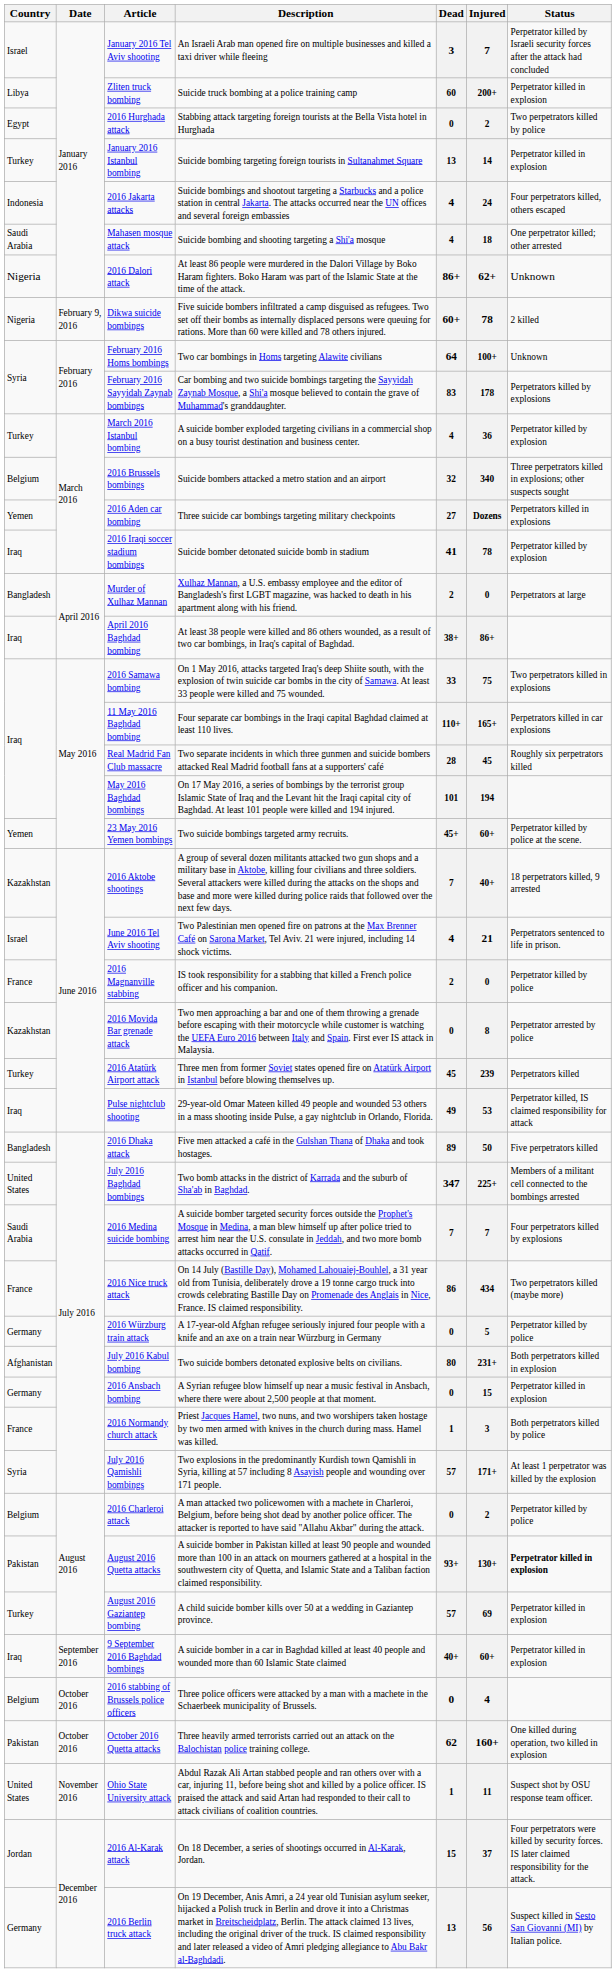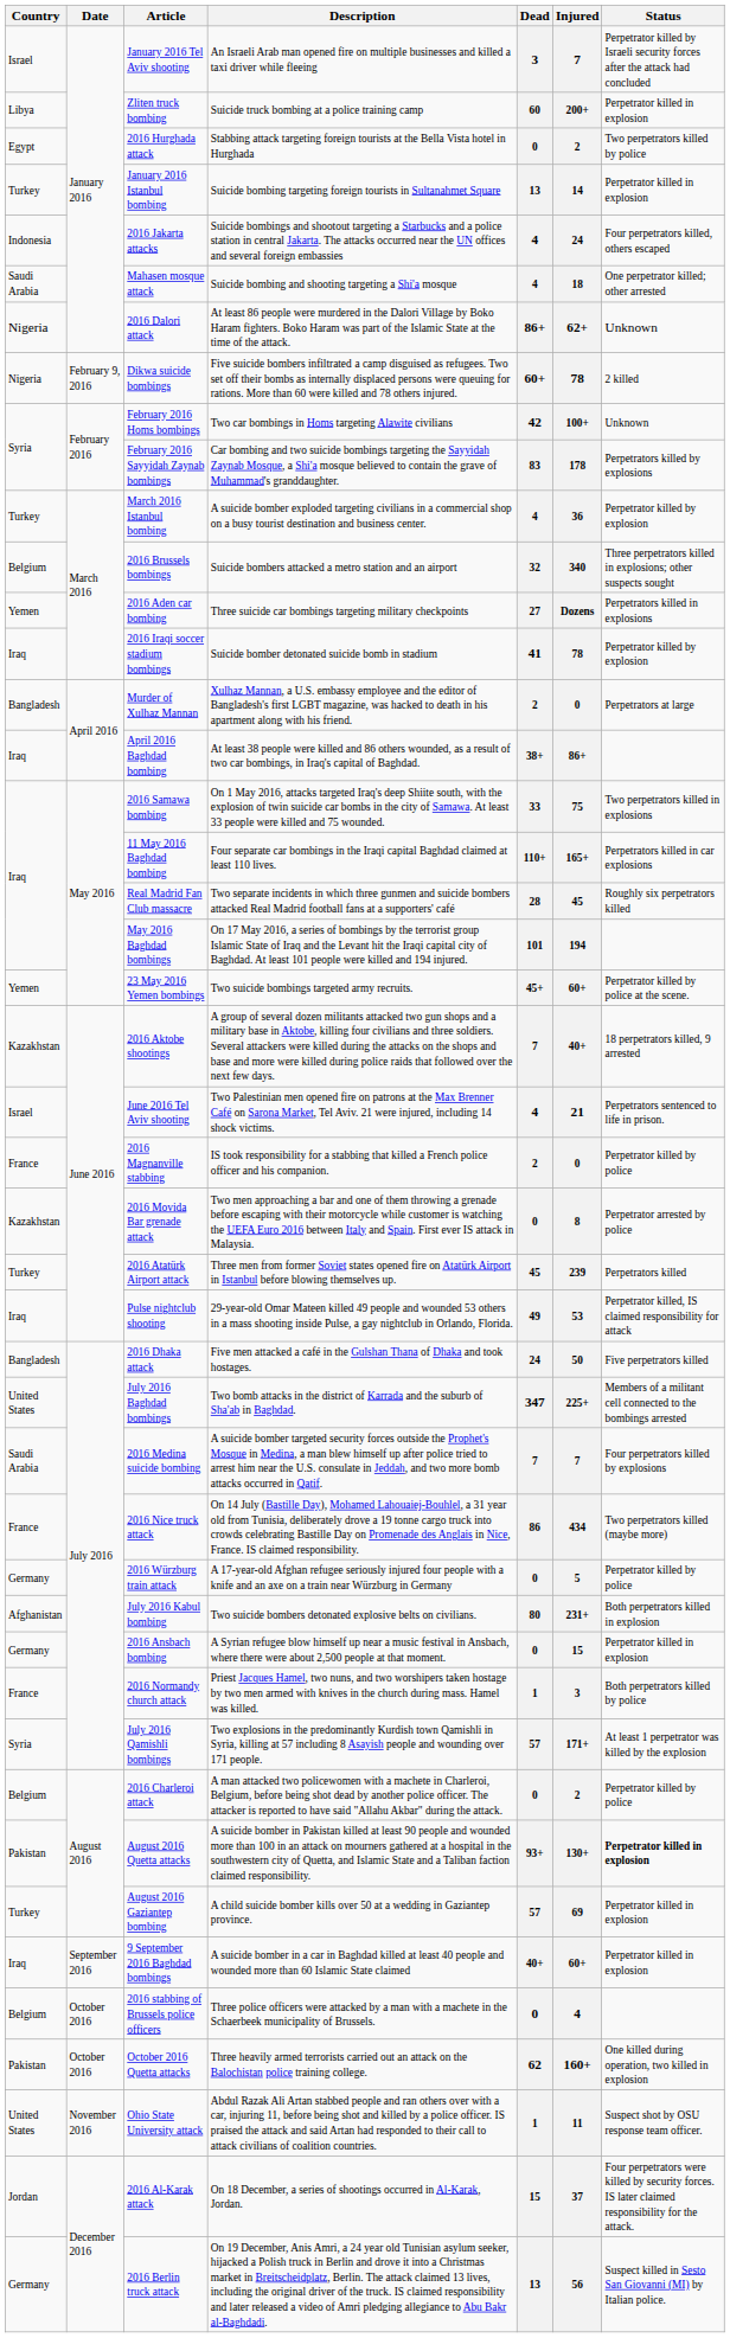 <table class="wikitable sortable">
 <tr>
 <th>Country</th>
 <th>Date</th>
 <th>Article</th>
 <th>Description</th>
 <th>Dead</th>
 <th>Injured</th>
 <th>Status</th>
 </tr>
 <tr>
 <td><small>Israel</small></td>
 <td rowspan="7"><small>January 2016</small></td>
 <td><a href='#'><small>January 2016 Tel Aviv shooting</small></a></td>
 <td><small>An Israeli Arab man opened fire on multiple businesses and killed a taxi driver while fleeing</small></td>
 <th>3</th>
 <th>7</th>
 <td><small>Perpetrator killed by Israeli security forces after the attack had concluded</small></td>
 </tr>
 <tr>
 <td><small>Libya</small></td>
 <td><a href='#'><small>Zliten truck bombing</small></a></td>
 <td><small>Suicide truck bombing at a police training camp</small></td>
 <th><small>60</small></th>
 <th><small>200+</small></th>
 <td><small>Perpetrator killed in explosion</small></td>
 </tr>
 <tr>
 <td><small>Egypt</small></td>
 <td><a href='#'><small>2016 Hurghada attack</small></a></td>
 <td><small>Stabbing attack targeting foreign tourists at the Bella Vista hotel in Hurghada</small></td>
 <th><small>0</small></th>
 <th><small>2</small></th>
 <td><small>Two perpetrators killed by police</small></td>
 </tr>
 <tr>
 <td><small>Turkey</small></td>
 <td><a href='#'><small>January 2016 Istanbul bombing</small></a></td>
 <td><small>Suicide bombing targeting foreign tourists in <a href='#'>Sultanahmet Square</a></small></td>
 <th><small>13</small></th>
 <th><small>14</small></th>
 <td><small>Perpetrator killed in explosion</small></td>
 </tr>
 <tr>
 <td><small>Indonesia</small></td>
 <td><a href='#'><small>2016 Jakarta attacks</small></a></td>
 <td><small>Suicide bombings and shootout targeting a <a href='#'>Starbucks</a> and a police station in central <a href='#'>Jakarta</a>. The attacks occurred near the <a href='#'>UN</a> offices and several foreign embassies</small></td>
 <th>4</th>
 <th><small>24</small></th>
 <td><small>Four perpetrators killed, others escaped</small></td>
 </tr>
 <tr>
 <td><small>Saudi Arabia</small></td>
 <td><a href='#'><small>Mahasen mosque attack</small></a></td>
 <td><small>Suicide bombing and shooting targeting a <a href='#'>Shi'a</a> mosque</small></td>
 <th><small>4</small></th>
 <th><small>18</small></th>
 <td><small>One perpetrator killed; other arrested</small></td>
 </tr>
 <tr>
 <td>Nigeria</td>
 <td><a href='#'><small>2016 Dalori attack</small></a></td>
 <td><small>At least 86 people were murdered in the Dalori Village by Boko Haram fighters. Boko Haram was part of the Islamic State at the time of the attack.</small></td>
 <th>86+</th>
 <th>62+</th>
 <td>Unknown</td>
 </tr>
 <tr>
 <td><small>Nigeria</small></td>
 <td><small>February 9, 2016</small></td>
 <td><a href='#'><small>Dikwa suicide bombings</small></a></td>
 <td><small>Five suicide bombers infiltrated</small> <small>a camp disguised as refugees. Two set off their bombs as internally displaced persons were queuing for rations. More than 60 were killed and 78 others injured.</small></td>
 <th>60+</th>
 <th>78</th>
 <td><small>2 killed</small></td>
 </tr>
 <tr>
 <td rowspan="2"><small>Syria</small></td>
 <td rowspan="2"><small>February 2016</small></td>
 <td><a href='#'><small>February 2016 Homs bombings</small></a></td>
 <td><small>Two car bombings in <a href='#'>Homs</a> targeting <a href='#'>Alawite</a> civilians</small></td>
-<th>64</th>
+<th>42</th>
 <th><small>100+</small></th>
 <td><small>Unknown</small></td>
 </tr>
 <tr>
 <td><a href='#'><small>February 2016 Sayyidah Zaynab bombings</small></a></td>
 <td><small>Car bombing and two suicide bombings targeting the <a href='#'>Sayyidah Zaynab Mosque</a>, a <a href='#'>Shi'a</a> mosque believed to contain the grave of <a href='#'>Muhammad</a>'s granddaughter.</small></td>
 <th><small>83</small></th>
 <th><small>178</small></th>
 <td><small>Perpetrators killed by explosions</small></td>
 </tr>
 <tr>
 <td><small>Turkey</small></td>
 <td rowspan="4"><small>March 2016</small></td>
 <td><a href='#'><small>March 2016 Istanbul bombing</small></a></td>
 <td><small>A suicide bomber exploded targeting civilians in a commercial shop on a busy tourist destination and business center.</small></td>
 <th><small>4</small></th>
 <th><small>36</small></th>
 <td><small>Perpetrator killed by explosion</small></td>
 </tr>
 <tr>
 <td><small>Belgium</small></td>
 <td><a href='#'><small>2016 Brussels bombings</small></a></td>
 <td><small>Suicide bombers attacked a metro station and an airport</small></td>
 <th><small>32</small></th>
 <th><small>340</small></th>
 <td><small>Three perpetrators killed in explosions; other suspects sought</small></td>
 </tr>
 <tr>
 <td><small>Yemen</small></td>
 <td><a href='#'><small>2016 Aden car bombing</small></a></td>
 <td><small>Three suicide car bombings targeting military checkpoints</small></td>
 <th><small>27</small></th>
 <th><small>Dozens</small></th>
 <td><small>Perpetrators killed in explosions</small></td>
 </tr>
 <tr>
 <td><small>Iraq</small></td>
 <td><a href='#'><small>2016 Iraqi soccer stadium bombings</small></a></td>
 <td><small>Suicide bomber detonated suicide bomb in stadium</small></td>
 <th>41</th>
 <th><small>78</small></th>
 <td><small>Perpetrator killed by explosion</small></td>
 </tr>
 <tr>
 <td><small>Bangladesh</small></td>
 <td rowspan="2"><small>April 2016</small></td>
 <td><a href='#'><small>Murder of Xulhaz Mannan</small></a></td>
 <td><small><a href='#'>Xulhaz Mannan</a>, a U.S. embassy employee and the editor of Bangladesh's first LGBT magazine, was hacked to death in his apartment along with his friend.</small></td>
 <th><small>2</small></th>
 <th><small>0</small></th>
 <td><small>Perpetrators at large</small></td>
 </tr>
 <tr>
 <td><small>Iraq</small></td>
 <td><a href='#'><small>April 2016 Baghdad bombing</small></a></td>
 <td><small>At least 38 people were killed and 86 others wounded, as a result of two car bombings, in Iraq's capital of Baghdad. </small></td>
 <th><small>38+</small></th>
 <th><small>86+</small></th>
 <td></td>
 </tr>
 <tr>
 <td rowspan="4"><small>Iraq</small></td>
 <td rowspan="5"><small>May 2016</small></td>
 <td><a href='#'><small>2016 Samawa bombing</small></a></td>
 <td><small>On 1 May 2016, attacks targeted Iraq's deep Shiite south, with the explosion of twin suicide car bombs in the city of <a href='#'>Samawa</a>. At least 33 people were killed and 75 wounded.</small></td>
 <th><small>33</small></th>
 <th><small>75</small></th>
 <td><small>Two perpetrators killed in explosions</small></td>
 </tr>
 <tr>
 <td><a href='#'><small>11 May 2016 Baghdad bombing</small></a></td>
 <td><small>Four separate car bombings in the Iraqi capital Baghdad claimed at least 110 lives.</small></td>
 <th><small>110+</small></th>
 <th><small>165+</small></th>
 <td><small>Perpetrators killed in car explosions</small></td>
 </tr>
 <tr>
 <td><a href='#'><small>Real Madrid Fan Club massacre</small></a></td>
 <td><small>Two separate incidents in which three gunmen and suicide bombers attacked Real Madrid football fans at a supporters' café</small></td>
 <th><small>28</small></th>
 <th><small>45</small></th>
 <td><small>Roughly six perpetrators killed</small></td>
 </tr>
 <tr>
 <td><a href='#'><small>May 2016 Baghdad bombings</small></a></td>
 <td><small>On 17 May 2016, a series of bombings by the terrorist group Islamic State of Iraq and the Levant hit the Iraqi capital city of Baghdad. At least 101 people were killed and 194 injured.</small></td>
 <th><small>101</small></th>
 <th><small>194</small></th>
 <td></td>
 </tr>
 <tr>
 <td><small>Yemen</small></td>
 <td><a href='#'><small>23 May 2016 Yemen bombings</small></a></td>
 <td><small>Two suicide bombings targeted army recruits.</small></td>
 <th><small>45+</small></th>
 <th><small>60+</small></th>
 <td><small>Perpetrator killed by police at the scene.</small></td>
 </tr>
 <tr>
 <td><small>Kazakhstan</small></td>
 <td rowspan="6"><small>June 2016</small></td>
 <td><a href='#'><small>2016 Aktobe shootings</small></a></td>
 <td><small>A group of several dozen militants attacked two gun shops and a military base in <a href='#'>Aktobe</a>, killing four civilians and three soldiers. Several attackers were killed during the attacks on the shops and base and more were killed during police raids that followed over the next few days.</small></td>
 <th><small>7</small></th>
 <th><small>40+</small></th>
 <td><small>18 perpetrators killed, 9 arrested</small></td>
 </tr>
 <tr>
 <td><small>Israel</small></td>
 <td><a href='#'><small>June 2016 Tel Aviv shooting</small></a></td>
 <td><small>Two Palestinian men opened fire on patrons at the <a href='#'>Max Brenner Café</a> on <a href='#'>Sarona Market</a>, Tel Aviv. 21 were injured, including 14 shock victims.</small></td>
 <th>4</th>
 <th>21</th>
 <td><small>Perpetrators sentenced to life in prison.</small></td>
 </tr>
 <tr>
 <td><small>France</small></td>
 <td><a href='#'><small>2016 Magnanville stabbing</small></a></td>
 <td><small>IS took responsibility for a stabbing that killed a French police officer and his companion.</small></td>
 <th><small>2</small></th>
 <th><small>0</small></th>
 <td><small>Perpetrator killed by police</small></td>
 </tr>
 <tr>
 <td><small>Kazakhstan</small></td>
 <td><a href='#'><small>2016 Movida Bar grenade attack</small></a></td>
 <td><small>Two men approaching a bar and one of them throwing a grenade before escaping with their motorcycle while customer is watching the <a href='#'>UEFA Euro 2016</a> between <a href='#'>Italy</a> and <a href='#'>Spain</a>. First ever IS attack in Malaysia.</small></td>
 <th><small>0</small></th>
 <th><small>8</small></th>
 <td><small>Perpetrator arrested by police</small></td>
 </tr>
 <tr>
 <td><small>Turkey</small></td>
 <td><small><a href='#'>2016 Atatürk Airport attack</a></small></td>
 <td><small>Three men from former <a href='#'>Soviet</a> states opened fire on <a href='#'>Atatürk Airport</a> in <a href='#'>Istanbul</a> before blowing themselves up.</small></td>
 <th><small>45</small></th>
 <th><small>239</small></th>
 <td><small>Perpetrators killed</small></td>
 </tr>
 <tr>
 <td><small>Iraq</small></td>
 <td><small><a href='#'>Pulse nightclub shooting</a></small></td>
 <td><small>29-year-old Omar Mateen killed 49 people and wounded 53 others in a mass shooting inside Pulse, a gay nightclub in Orlando, Florida.</small></td>
 <th><small>49</small></th>
 <th><small>53</small></th>
 <td><small>Perpetrator killed, IS claimed responsibility for attack</small></td>
 </tr>
 <tr>
 <td><small>Bangladesh</small></td>
 <td rowspan="9"><small>July 2016</small></td>
 <td><a href='#'><small>2016 Dhaka attack</small></a></td>
 <td><small>Five men attacked a café in the <a href='#'>Gulshan Thana</a> of <a href='#'>Dhaka</a> and took hostages.</small></td>
-<th><small>89</small></th>
+<th><small>24</small></th>
 <th><small>50</small></th>
 <td><small>Five perpetrators killed</small></td>
 </tr>
 <tr>
 <td><small>United States</small></td>
 <td><a href='#'><small>July 2016 Baghdad bombings</small></a></td>
 <td><small>Two bomb attacks in the district of <a href='#'>Karrada</a> and the suburb of <a href='#'>Sha'ab</a> in <a href='#'>Baghdad</a>.</small></td>
 <th>347</th>
 <th><small>225+</small></th>
 <td><small>Members of a militant cell connected to the bombings arrested</small></td>
 </tr>
 <tr>
 <td><small>Saudi Arabia</small></td>
 <td><a href='#'><small>2016 Medina suicide bombing</small></a></td>
 <td><small>A suicide bomber targeted security forces outside the <a href='#'>Prophet's Mosque</a> in <a href='#'>Medina</a>, a man blew himself up after police tried to arrest him near the U.S. consulate in <a href='#'>Jeddah</a>, and two more bomb attacks occurred in <a href='#'>Qatif</a>.</small></td>
 <th><small>7</small></th>
 <th><small>7</small></th>
 <td><small>Four perpetrators killed by explosions</small></td>
 </tr>
 <tr>
 <td><small>France</small></td>
 <td><a href='#'><small>2016 Nice truck attack</small></a></td>
 <td><small>On 14 July (<a href='#'>Bastille Day</a>), <a href='#'>Mohamed Lahouaiej-Bouhlel</a>, a 31 year old from Tunisia, deliberately drove a 19 tonne cargo truck into crowds celebrating Bastille Day on <a href='#'>Promenade des Anglais</a> in <a href='#'>Nice</a>, France. IS claimed responsibility.</small></td>
 <th><small>86</small></th>
 <th><small>434</small></th>
 <td><small>Two perpetrators killed (maybe more)</small></td>
 </tr>
 <tr>
 <td><small>Germany</small></td>
 <td><a href='#'><small>2016 Würzburg train attack</small></a></td>
 <td><small>A 17-year-old Afghan refugee seriously injured four people with a knife and an axe on a train near Würzburg in Germany</small></td>
 <th><small>0</small></th>
 <th><small>5</small></th>
 <td><small>Perpetrator killed by police</small></td>
 </tr>
 <tr>
 <td><small>Afghanistan</small></td>
 <td><a href='#'><small>July 2016 Kabul bombing</small></a></td>
 <td><small>Two suicide bombers detonated explosive belts on civilians.</small></td>
 <th><small>80</small></th>
 <th><small>231+</small></th>
 <td><small>Both perpetrators killed in explosion</small></td>
 </tr>
 <tr>
 <td><small>Germany</small></td>
 <td><a href='#'><small>2016 Ansbach bombing</small></a></td>
 <td><small>A Syrian refugee blow himself up near a music festival in Ansbach, where there were about 2,500 people at that moment.</small></td>
 <th><small>0</small></th>
 <th><small>15</small></th>
 <td><small>Perpetrator killed in explosion</small></td>
 </tr>
 <tr>
 <td><small>France</small></td>
 <td><a href='#'><small>2016 Normandy church attack</small></a></td>
 <td><small>Priest <a href='#'>Jacques Hamel</a>, two nuns, and two worshipers taken hostage by two men armed with knives in the church during mass. Hamel was killed.</small></td>
 <th><small>1</small></th>
 <th><small>3</small></th>
 <td><small>Both perpetrators killed by police</small></td>
 </tr>
 <tr>
 <td><small>Syria</small></td>
 <td><small><a href='#'>July 2016 Qamishli bombings</a></small></td>
 <td><small>Two explosions in the predominantly Kurdish town Qamishli in Syria, killing at 57 including 8 <a href='#'>Asayish</a> people and wounding over 171 people.</small></td>
 <th><small>57</small></th>
 <th><small>171+</small></th>
 <td><small>At least 1 perpetrator was killed by the explosion</small></td>
 </tr>
 <tr>
 <td><small>Belgium</small></td>
 <td rowspan="3"><small>August 2016</small></td>
 <td><a href='#'><small>2016 Charleroi attack</small></a></td>
 <td><small>A man attacked two policewomen with a machete in Charleroi, Belgium, before being shot dead by another police officer. The attacker is reported to have said "Allahu Akbar" during the attack.</small></td>
 <th><small>0</small></th>
 <th><small>2</small></th>
 <td><small>Perpetrator killed by police</small></td>
 </tr>
 <tr>
 <td><small>Pakistan</small></td>
 <td><a href='#'><small>August 2016 Quetta attacks</small></a></td>
 <td><small>A suicide bomber in Pakistan killed at least 90 people and wounded more than 100 in an attack on mourners gathered at a hospital in the southwestern city of Quetta, and Islamic State and a Taliban faction claimed responsibility.</small></td>
 <th><small>93+</small></th>
 <th><small>130+</small></th>
 <td><strong><small>Perpetrator killed in explosion</small></strong></td>
 </tr>
 <tr>
 <td><small>Turkey</small></td>
 <td><a href='#'><small>August 2016 Gaziantep bombing</small></a></td>
 <td><small>A child suicide bomber kills over 50 at a wedding in Gaziantep province.</small></td>
 <th><small>57</small></th>
 <th><small>69</small></th>
 <td><small>Perpetrator killed in explosion</small></td>
 </tr>
 <tr>
 <td><small>Iraq</small></td>
 <td><small>September 2016</small></td>
 <td><a href='#'><small>9 September 2016 Baghdad bombings</small></a></td>
 <td><small>A suicide bomber in a car in Baghdad killed at least 40 people and wounded more than 60 Islamic State claimed</small></td>
 <th><small>40+</small></th>
 <th><small>60+</small></th>
 <td><small>Perpetrator killed in explosion</small></td>
 </tr>
 <tr>
 <td><small>Belgium</small></td>
 <td><small>October 2016</small></td>
 <td><a href='#'><small>2016 stabbing of Brussels police officers</small></a></td>
 <td><small>Three police officers were attacked by a man with a machete in the Schaerbeek municipality of Brussels.</small></td>
 <th>0</th>
 <th>4</th>
 </tr>
 <tr>
 <td><small>Pakistan</small></td>
 <td><small>October 2016</small></td>
 <td><a href='#'><small>October 2016 Quetta attacks</small></a></td>
 <td><small>Three heavily armed terrorists carried out an attack on the <a href='#'>Balochistan</a> <a href='#'>police</a> training college.</small></td>
 <th>62</th>
 <th>160+</th>
 <td><small>One killed during operation, two killed in explosion</small></td>
 </tr>
 <tr>
 <td><small>United States</small></td>
 <td><small>November 2016</small></td>
 <td><a href='#'><small>Ohio State University attack</small></a></td>
 <td><small>Abdul Razak Ali Artan stabbed people and ran others over with a car, injuring 11, before being shot and killed by a police officer. IS praised the attack and said Artan had responded to their call to attack civilians of coalition countries.</small></td>
 <th><small>1</small></th>
 <th><small>11</small></th>
 <td><small>Suspect shot by OSU response team officer.</small></td>
 </tr>
 <tr>
 <td><small>Jordan</small></td>
 <td rowspan= "2"><small>December 2016</small></td>
 <td><a href='#'><small>2016 Al-Karak attack</small></a></td>
 <td><small>On 18 December, a series of shootings occurred in <a href='#'>Al-Karak</a>, Jordan.</small></td>
 <th><small>15</small></th>
 <th><small>37</small></th>
 <td><small>Four perpetrators were killed by security forces. IS later claimed responsibility for the attack.</small></td>
 </tr>
 <tr>
 <td><small>Germany</small></td>
 <td><a href='#'><small>2016 Berlin truck attack</small></a></td>
 <td><small>On 19 December, Anis Amri, a 24 year old Tunisian asylum seeker, hijacked a Polish truck in Berlin and drove it into a Christmas market in <a href='#'>Breitscheidplatz</a>, Berlin. The attack claimed 13 lives, including the original driver of the truck. IS claimed responsibility and later released a video of Amri pledging allegiance to <a href='#'>Abu Bakr al-Baghdadi</a>.</small></td>
 <th><small>13</small></th>
 <th><small>56</small></th>
 <td><small>Suspect killed in <a href='#'>Sesto San Giovanni (MI)</a> by Italian police.</small></td>
 </tr>
 </table>
